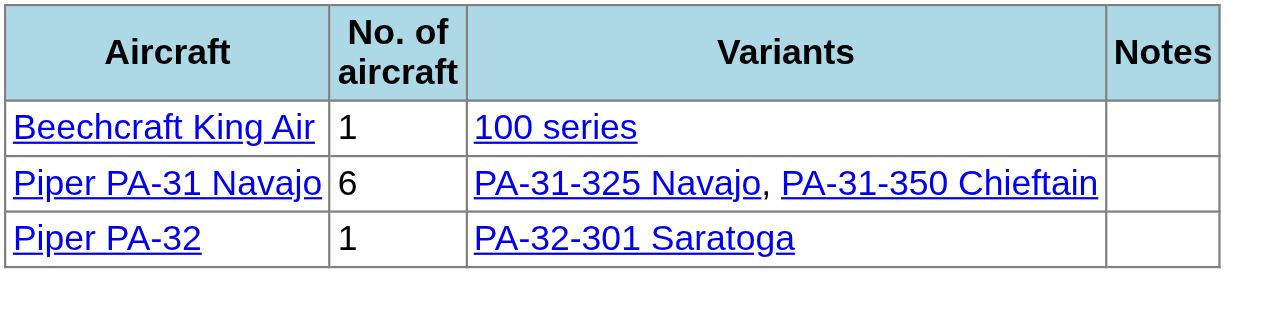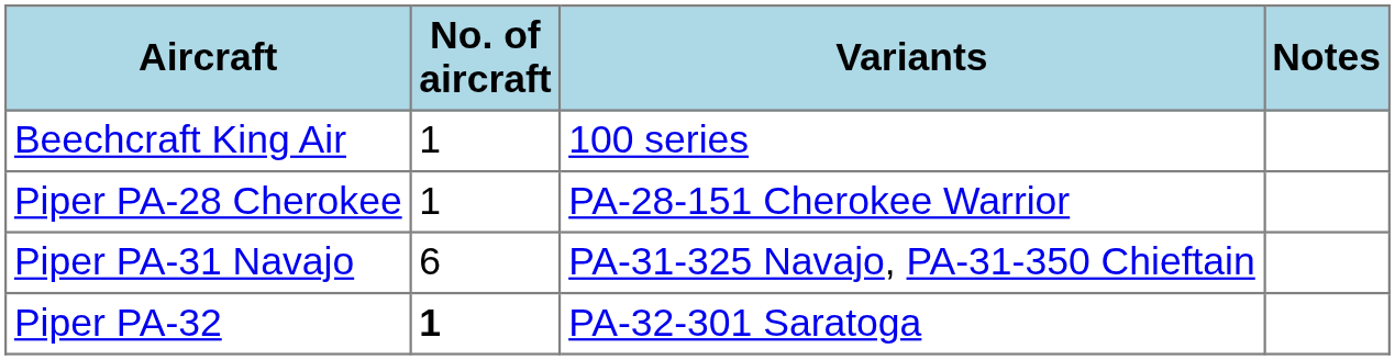 <table class="toccolours" border="1" cellpadding="3" style="border-collapse:collapse">
 <tr bgcolor=lightblue>
 <th>Aircraft</th>
 <th>No. of<br>aircraft</th>
 <th>Variants</th>
 <th>Notes</th>
 </tr>
 <tr>
 <td><a href='#'>Beechcraft King Air</a></td>
 <td>1</td>
 <td><a href='#'>100 series</a></td>
 <td></td>
 </tr>
 <tr>
+<td><a href='#'>Piper PA-28 Cherokee</a></td>
+<td>1</td>
+<td><a href='#'>PA-28-151 Cherokee Warrior</a></td>
+<td></td>
+</tr>
+<tr>
 <td><a href='#'>Piper PA-31 Navajo</a></td>
 <td>6</td>
 <td><a href='#'>PA-31-325 Navajo</a>, <a href='#'>PA-31-350 Chieftain</a></td>
 <td></td>
 </tr>
 <tr>
 <td><a href='#'>Piper PA-32</a></td>
-<td>1</td>
+<td><strong>1</strong></td>
 <td><a href='#'>PA-32-301 Saratoga</a></td>
 <td></td>
 </tr>
 </table>
